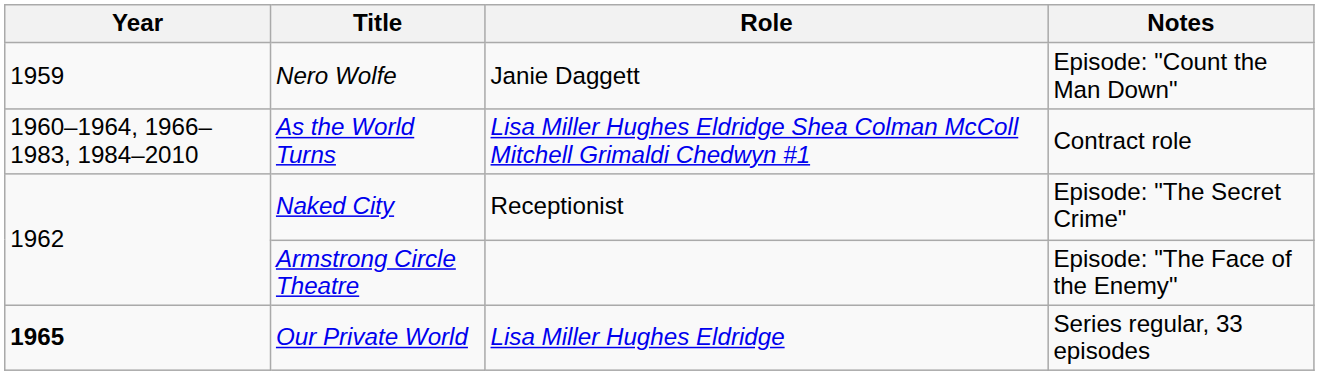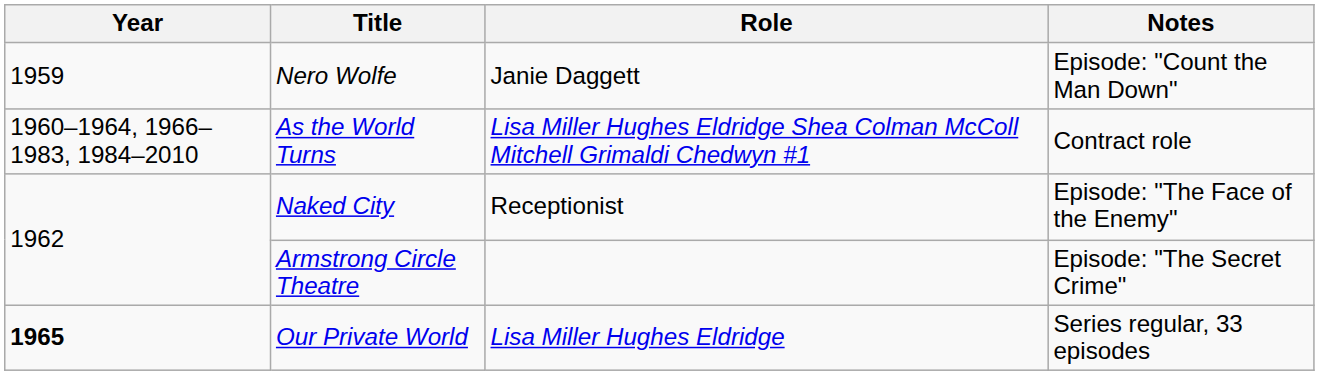 <table class="wikitable">
 <tr>
 <th>Year</th>
 <th>Title</th>
 <th>Role</th>
 <th>Notes</th>
 </tr>
 <tr>
 <td>1959</td>
 <td><em>Nero Wolfe</em></td>
 <td>Janie Daggett</td>
 <td>Episode: "Count the Man Down"</td>
 </tr>
 <tr>
 <td>1960–1964, 1966–1983, 1984–2010</td>
 <td><em><a href='#'>As the World Turns</a></em></td>
 <td><em><a href='#'> Lisa Miller Hughes Eldridge Shea Colman McColl Mitchell Grimaldi Chedwyn #1</a></em></td>
 <td>Contract role</td>
 </tr>
 <tr>
 <td rowspan="2">1962</td>
 <td><em><a href='#'>Naked City</a></em></td>
 <td>Receptionist</td>
-<td>Episode: "The Secret Crime"</td>
+<td>Episode: "The Face of the Enemy"</td>
 </tr>
 <tr>
 <td><em><a href='#'>Armstrong Circle Theatre</a></em></td>
 <td></td>
-<td>Episode: "The Face of the Enemy"</td>
+<td>Episode: "The Secret Crime"</td>
 </tr>
 <tr>
 <td><strong>1965</strong></td>
 <td><em><a href='#'>Our Private World</a></em></td>
 <td><em><a href='#'> Lisa Miller Hughes Eldridge</a></em></td>
 <td>Series regular, 33 episodes</td>
 </tr>
 </table>
